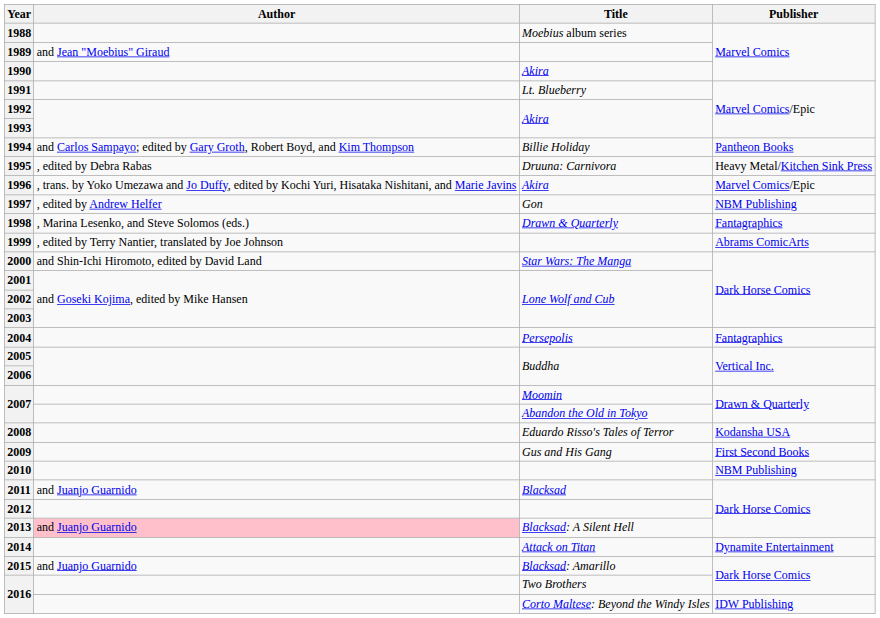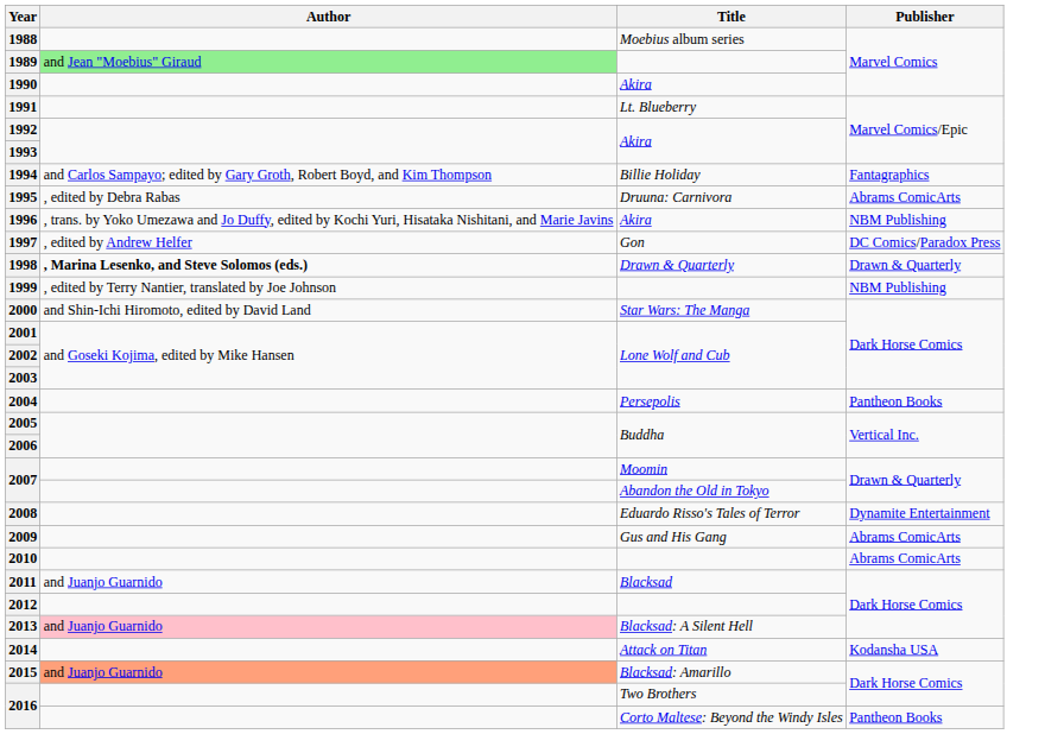 <table class="wikitable sortable mw-collapsible">
 <tr>
 <th>Year</th>
 <th>Author</th>
 <th>Title</th>
 <th>Publisher</th>
 </tr>
 <tr>
 <th>1988</th>
 <td></td>
 <td><em>Moebius</em> album series</td>
 <td rowspan="3"><a href='#'>Marvel Comics</a></td>
 </tr>
 <tr>
 <th>1989</th>
-<td> and <a href='#'>Jean "Moebius" Giraud</a></td>
+<td style="background: lightgreen;"> and <a href='#'>Jean "Moebius" Giraud</a></td>
 <td><em></em></td>
 </tr>
 <tr>
 <th>1990</th>
 <td></td>
 <td><em><a href='#'>Akira</a></em></td>
 </tr>
 <tr>
 <th>1991</th>
 <td></td>
 <td><em>Lt. Blueberry</em></td>
 <td rowspan="3"><a href='#'>Marvel Comics</a>/Epic</td>
 </tr>
 <tr>
 <th>1992</th>
 <td rowspan="2"></td>
 <td rowspan="2"><em><a href='#'>Akira</a></em></td>
 </tr>
 <tr>
 <th>1993</th>
 </tr>
 <tr>
 <th>1994</th>
 <td> and <a href='#'>Carlos Sampayo</a>; edited by <a href='#'>Gary Groth</a>, Robert Boyd, and <a href='#'>Kim Thompson</a></td>
 <td><em>Billie Holiday</em></td>
-<td><a href='#'>Pantheon Books</a></td>
+<td><a href='#'>Fantagraphics</a></td>
 </tr>
 <tr>
 <th>1995</th>
 <td>, edited by Debra Rabas</td>
 <td><em>Druuna: Carnivora</em></td>
-<td>Heavy Metal/<a href='#'>Kitchen Sink Press</a></td>
+<td><a href='#'>Abrams ComicArts</a></td>
 </tr>
 <tr>
 <th>1996</th>
 <td>, trans. by Yoko Umezawa and <a href='#'>Jo Duffy</a>, edited by Kochi Yuri, Hisataka Nishitani, and <a href='#'>Marie Javins</a></td>
 <td><em><a href='#'>Akira</a></em></td>
-<td><a href='#'>Marvel Comics</a>/Epic</td>
+<td><a href='#'>NBM Publishing</a></td>
 </tr>
 <tr>
 <th>1997</th>
 <td>, edited by <a href='#'>Andrew Helfer</a></td>
 <td><em>Gon</em></td>
-<td><a href='#'>NBM Publishing</a></td>
+<td><a href='#'>DC Comics</a>/<a href='#'>Paradox Press</a></td>
 </tr>
 <tr>
 <th>1998</th>
-<td>, Marina Lesenko, and Steve Solomos (eds.)</td>
+<td><strong>, Marina Lesenko, and Steve Solomos (eds.)</strong></td>
 <td><em><a href='#'>Drawn & Quarterly</a></em></td>
-<td><a href='#'>Fantagraphics</a></td>
+<td><a href='#'>Drawn & Quarterly</a></td>
 </tr>
 <tr>
 <th>1999</th>
 <td>, edited by Terry Nantier, translated by Joe Johnson</td>
 <td><em></em></td>
-<td><a href='#'>Abrams ComicArts</a></td>
+<td><a href='#'>NBM Publishing</a></td>
 </tr>
 <tr>
 <th>2000</th>
 <td> and Shin-Ichi Hiromoto, edited by David Land</td>
 <td><em><a href='#'>Star Wars: The Manga</a></em></td>
 <td rowspan="4"><a href='#'>Dark Horse Comics</a></td>
 </tr>
 <tr>
 <th>2001</th>
 <td rowspan="3"> and <a href='#'>Goseki Kojima</a>, edited by Mike Hansen</td>
 <td rowspan="3"><em><a href='#'>Lone Wolf and Cub</a></em></td>
 </tr>
 <tr>
 <th>2002</th>
 </tr>
 <tr>
 <th>2003</th>
 </tr>
 <tr>
 <th>2004</th>
 <td></td>
 <td><em><a href='#'>Persepolis</a></em></td>
-<td><a href='#'>Fantagraphics</a></td>
+<td><a href='#'>Pantheon Books</a></td>
 </tr>
 <tr>
 <th>2005</th>
 <td rowspan="2"></td>
 <td rowspan="2"><em>Buddha</em></td>
 <td rowspan="2"><a href='#'>Vertical Inc.</a></td>
 </tr>
 <tr>
 <th>2006</th>
 </tr>
 <tr>
 <th rowspan="2">2007</th>
 <td></td>
 <td><em><a href='#'>Moomin</a></em></td>
 <td rowspan="2"><a href='#'>Drawn & Quarterly</a></td>
 </tr>
 <tr>
 <td></td>
 <td><em><a href='#'>Abandon the Old in Tokyo</a></em></td>
 </tr>
 <tr>
 <th>2008</th>
 <td></td>
 <td><em>Eduardo Risso's Tales of Terror</em></td>
-<td><a href='#'>Kodansha USA</a></td>
+<td><a href='#'>Dynamite Entertainment</a></td>
 </tr>
 <tr>
 <th>2009</th>
 <td></td>
 <td><em>Gus and His Gang</em></td>
-<td><a href='#'>First Second Books</a></td>
+<td><a href='#'>Abrams ComicArts</a></td>
 </tr>
 <tr>
 <th>2010</th>
 <td></td>
 <td><em></em></td>
-<td><a href='#'>NBM Publishing</a></td>
+<td><a href='#'>Abrams ComicArts</a></td>
 </tr>
 <tr>
 <th>2011</th>
 <td> and <a href='#'>Juanjo Guarnido</a></td>
 <td><em><a href='#'>Blacksad</a></em></td>
 <td rowspan="3"><a href='#'>Dark Horse Comics</a></td>
 </tr>
 <tr>
 <th>2012</th>
 <td></td>
 <td><em></em></td>
 </tr>
 <tr>
 <th>2013</th>
 <td style="background: pink;"> and <a href='#'>Juanjo Guarnido</a></td>
 <td><em><a href='#'>Blacksad</a>: A Silent Hell</em></td>
 </tr>
 <tr>
 <th>2014</th>
 <td></td>
 <td><em><a href='#'>Attack on Titan</a></em></td>
-<td><a href='#'>Dynamite Entertainment</a></td>
+<td><a href='#'>Kodansha USA</a></td>
 </tr>
 <tr>
 <th>2015</th>
-<td> and <a href='#'>Juanjo Guarnido</a></td>
+<td style="background: lightsalmon;"> and <a href='#'>Juanjo Guarnido</a></td>
 <td><em><a href='#'>Blacksad</a>: Amarillo</em></td>
 <td rowspan="2"><a href='#'>Dark Horse Comics</a></td>
 </tr>
 <tr>
 <th rowspan="2">2016</th>
 <td></td>
 <td><em>Two Brothers</em></td>
 </tr>
 <tr>
 <td></td>
 <td><em><a href='#'>Corto Maltese</a>: Beyond the Windy Isles</em></td>
-<td><a href='#'>IDW Publishing</a></td>
+<td><a href='#'>Pantheon Books</a></td>
 </tr>
 </table>
